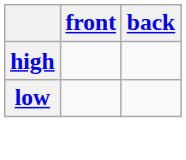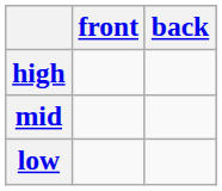 <table class="wikitable" style="text-align:center;">
 <tr>
 <th></th>
 <th><a href='#'>front</a></th>
 <th><a href='#'>back</a></th>
 </tr>
 <tr>
 <th><a href='#'>high</a></th>
 <td></td>
 <td></td>
 </tr>
 <tr>
+<th><a href='#'>mid</a></th>
+<td></td>
+<td></td>
+</tr>
+<tr>
 <th><a href='#'>low</a></th>
 <td></td>
 <td></td>
 </tr>
 </table>
